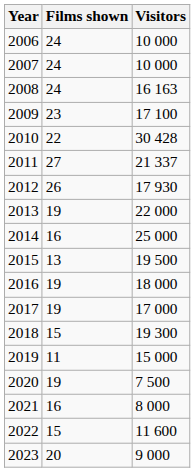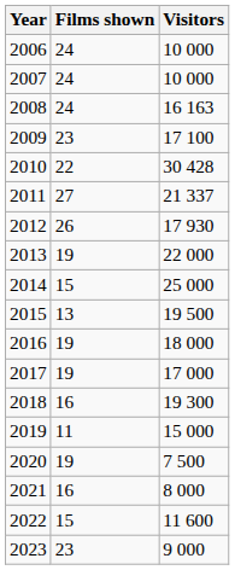 <table class="wikitable sortable">
 <tr>
 <th>Year</th>
 <th>Films shown</th>
 <th>Visitors</th>
 </tr>
 <tr>
 <td>2006</td>
 <td>24</td>
 <td>10 000</td>
 </tr>
 <tr>
 <td>2007</td>
 <td>24</td>
 <td>10 000</td>
 </tr>
 <tr>
 <td>2008</td>
 <td>24</td>
 <td>16 163</td>
 </tr>
 <tr>
 <td>2009</td>
 <td>23</td>
 <td>17 100</td>
 </tr>
 <tr>
 <td>2010</td>
 <td>22</td>
 <td>30 428</td>
 </tr>
 <tr>
 <td>2011</td>
 <td>27</td>
 <td>21 337</td>
 </tr>
 <tr>
 <td>2012</td>
 <td>26</td>
 <td>17 930</td>
 </tr>
 <tr>
 <td>2013</td>
 <td>19</td>
 <td>22 000</td>
 </tr>
 <tr>
 <td>2014</td>
-<td>16</td>
+<td>15</td>
 <td>25 000</td>
 </tr>
 <tr>
 <td>2015</td>
 <td>13</td>
 <td>19 500</td>
 </tr>
 <tr>
 <td>2016</td>
 <td>19</td>
 <td>18 000</td>
 </tr>
 <tr>
 <td>2017</td>
 <td>19</td>
 <td>17 000</td>
 </tr>
 <tr>
 <td>2018</td>
-<td>15</td>
+<td>16</td>
 <td>19 300</td>
 </tr>
 <tr>
 <td>2019</td>
 <td>11</td>
 <td>15 000</td>
 </tr>
 <tr>
 <td>2020</td>
 <td>19</td>
 <td>7 500</td>
 </tr>
 <tr>
 <td>2021</td>
 <td>16</td>
 <td>8 000</td>
 </tr>
 <tr>
 <td>2022</td>
 <td>15</td>
 <td>11 600</td>
 </tr>
 <tr>
 <td>2023</td>
-<td>20</td>
+<td>23</td>
 <td>9 000</td>
 </tr>
 </table>
